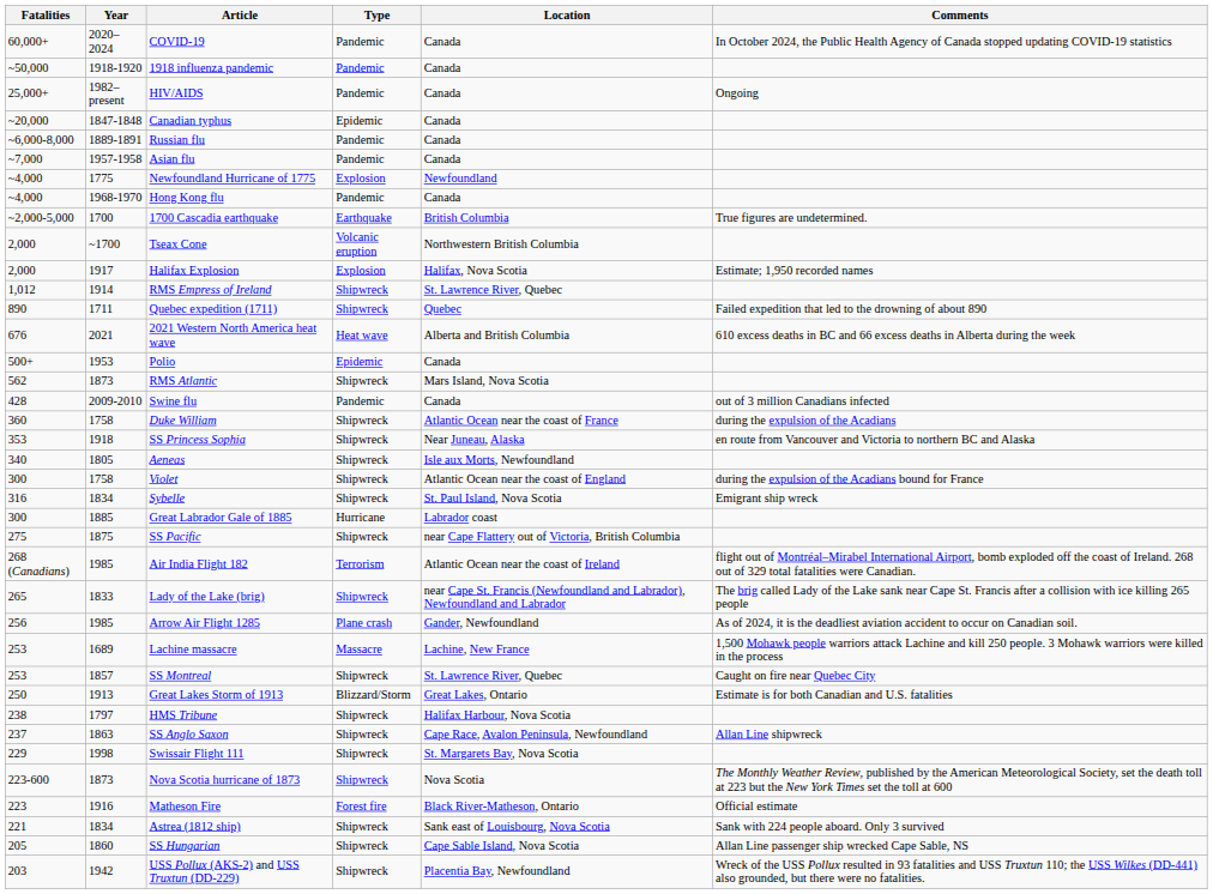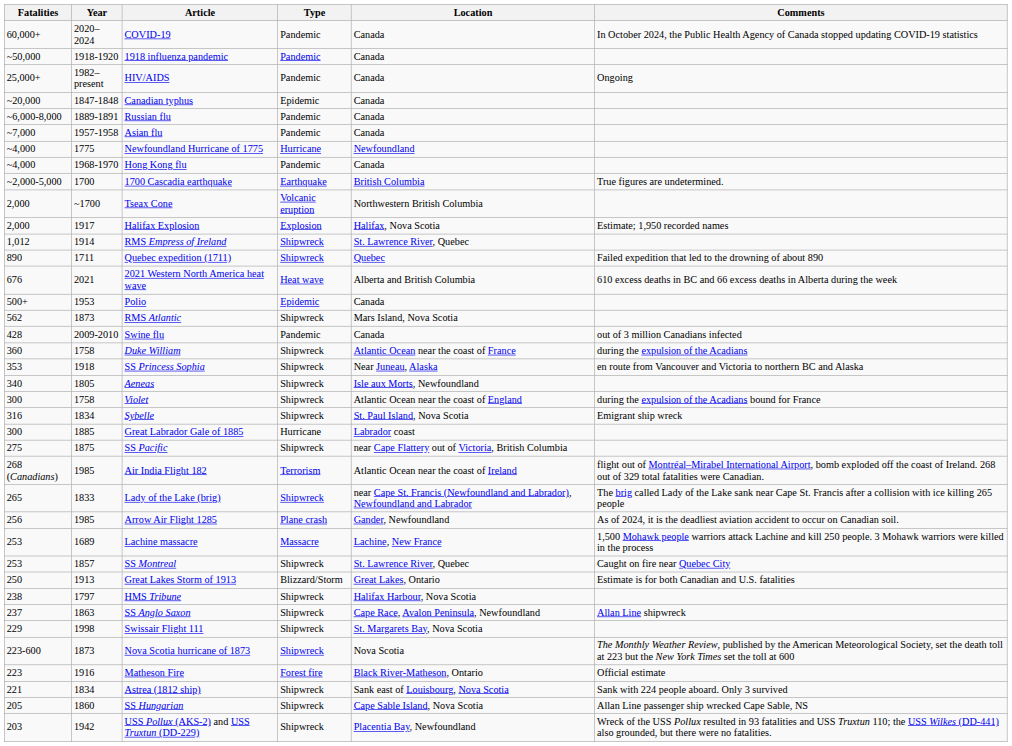 <table class="wikitable sortable sticky-header" style=text-align:left" style="margin:1em auto;">
 <tr>
 <th data-sort-type="number">Fatalities</th>
 <th>Year</th>
 <th>Article</th>
 <th>Type</th>
 <th>Location</th>
 <th>Comments</th>
 </tr>
 <tr>
 <td>60,000+</td>
 <td>2020–2024</td>
 <td><a href='#'>COVID-19</a></td>
 <td>Pandemic</td>
 <td>Canada</td>
 <td>In October 2024, the Public Health Agency of Canada stopped updating COVID-19 statistics</td>
 </tr>
 <tr>
 <td>~50,000</td>
 <td>1918-1920</td>
 <td><a href='#'>1918 influenza pandemic</a></td>
 <td><a href='#'>Pandemic</a></td>
 <td>Canada</td>
 <td></td>
 </tr>
 <tr>
 <td>25,000+</td>
 <td>1982–present</td>
 <td><a href='#'>HIV/AIDS</a></td>
 <td>Pandemic</td>
 <td>Canada</td>
 <td>Ongoing</td>
 </tr>
 <tr>
 <td>~20,000</td>
 <td>1847-1848</td>
 <td><a href='#'>Canadian typhus</a></td>
 <td>Epidemic</td>
 <td>Canada</td>
 <td></td>
 </tr>
 <tr>
 <td>~6,000-8,000</td>
 <td>1889-1891</td>
 <td><a href='#'>Russian flu</a></td>
 <td>Pandemic</td>
 <td>Canada</td>
 <td></td>
 </tr>
 <tr>
 <td>~7,000</td>
 <td>1957-1958</td>
 <td><a href='#'>Asian flu</a></td>
 <td>Pandemic</td>
 <td>Canada</td>
 <td></td>
 </tr>
 <tr>
 <td>~4,000</td>
 <td>1775</td>
 <td><a href='#'>Newfoundland Hurricane of 1775</a></td>
-<td><a href='#'>Explosion</a></td>
+<td><a href='#'>Hurricane</a></td>
 <td><a href='#'>Newfoundland</a></td>
 <td></td>
 </tr>
 <tr>
 <td>~4,000</td>
 <td>1968-1970</td>
 <td><a href='#'>Hong Kong flu</a></td>
 <td>Pandemic</td>
 <td>Canada</td>
 <td></td>
 </tr>
 <tr>
 <td>~2,000-5,000</td>
 <td>1700</td>
 <td><a href='#'>1700 Cascadia earthquake</a></td>
 <td><a href='#'>Earthquake</a></td>
 <td><a href='#'>British Columbia</a></td>
 <td>True figures are undetermined.</td>
 </tr>
 <tr>
 <td>2,000</td>
 <td>~1700</td>
 <td><a href='#'>Tseax Cone</a></td>
 <td><a href='#'>Volcanic eruption</a></td>
 <td>Northwestern British Columbia</td>
 <td></td>
 </tr>
 <tr>
 <td>2,000</td>
 <td>1917</td>
 <td><a href='#'>Halifax Explosion</a></td>
 <td><a href='#'>Explosion</a></td>
 <td><a href='#'>Halifax</a>, Nova Scotia</td>
 <td>Estimate; 1,950 recorded names</td>
 </tr>
 <tr>
 <td>1,012</td>
 <td>1914</td>
 <td><a href='#'>RMS <em>Empress of Ireland</em></a></td>
 <td><a href='#'>Shipwreck</a></td>
 <td><a href='#'>St. Lawrence River</a>, Quebec</td>
 <td></td>
 </tr>
 <tr>
 <td>890</td>
 <td>1711</td>
 <td><a href='#'>Quebec expedition (1711)</a></td>
 <td><a href='#'>Shipwreck</a></td>
 <td><a href='#'>Quebec</a></td>
 <td>Failed expedition that led to the drowning of about 890</td>
 </tr>
 <tr>
 <td>676</td>
 <td>2021</td>
 <td><a href='#'>2021 Western North America heat wave</a></td>
 <td><a href='#'>Heat wave</a></td>
 <td>Alberta and British Columbia</td>
 <td>610 excess deaths in BC and 66 excess deaths in Alberta during the week</td>
 </tr>
 <tr>
 <td>500+</td>
 <td>1953</td>
 <td><a href='#'>Polio</a></td>
 <td><a href='#'>Epidemic</a></td>
 <td>Canada</td>
 <td></td>
 </tr>
 <tr>
 <td>562</td>
 <td>1873</td>
 <td><a href='#'>RMS <em>Atlantic</em></a></td>
 <td>Shipwreck</td>
 <td>Mars Island, Nova Scotia</td>
 <td></td>
 </tr>
 <tr>
 <td>428</td>
 <td>2009-2010</td>
 <td><a href='#'>Swine flu</a></td>
 <td>Pandemic</td>
 <td>Canada</td>
 <td>out of 3 million Canadians infected</td>
 </tr>
 <tr>
 <td>360</td>
 <td>1758</td>
 <td><a href='#'><em>Duke William</em></a></td>
 <td>Shipwreck</td>
 <td><a href='#'>Atlantic Ocean</a> near the coast of <a href='#'>France</a></td>
 <td>during the <a href='#'>expulsion of the Acadians</a></td>
 </tr>
 <tr>
 <td>353</td>
 <td>1918</td>
 <td><a href='#'>SS <em>Princess Sophia</em></a></td>
 <td>Shipwreck</td>
 <td>Near <a href='#'>Juneau</a>, <a href='#'>Alaska</a></td>
 <td>en route from Vancouver and Victoria to northern BC and Alaska</td>
 </tr>
 <tr>
 <td>340</td>
 <td>1805</td>
 <td><a href='#'><em>Aeneas</em></a></td>
 <td>Shipwreck</td>
 <td><a href='#'>Isle aux Morts</a>, Newfoundland</td>
 <td></td>
 </tr>
 <tr>
 <td>300</td>
 <td>1758</td>
 <td><a href='#'><em>Violet</em></a></td>
 <td>Shipwreck</td>
 <td>Atlantic Ocean near the coast of <a href='#'>England</a></td>
 <td>during the <a href='#'>expulsion of the Acadians</a> bound for France</td>
 </tr>
 <tr>
 <td>316</td>
 <td>1834</td>
 <td><em><a href='#'>Sybelle</a></em></td>
 <td>Shipwreck</td>
 <td><a href='#'>St. Paul Island</a>, Nova Scotia</td>
 <td>Emigrant ship wreck</td>
 </tr>
 <tr>
 <td>300</td>
 <td>1885</td>
 <td><a href='#'>Great Labrador Gale of 1885</a></td>
 <td>Hurricane</td>
 <td><a href='#'>Labrador</a> coast</td>
 <td></td>
 </tr>
 <tr>
 <td>275</td>
 <td>1875</td>
 <td><a href='#'>SS <em>Pacific</em></a></td>
 <td>Shipwreck</td>
 <td>near <a href='#'>Cape Flattery</a> out of <a href='#'>Victoria</a>, British Columbia</td>
 <td></td>
 </tr>
 <tr>
 <td>268 (<em>Canadians</em>)</td>
 <td>1985</td>
 <td><a href='#'>Air India Flight 182</a></td>
 <td><a href='#'>Terrorism</a></td>
 <td>Atlantic Ocean near the coast of <a href='#'>Ireland</a></td>
 <td>flight out of <a href='#'>Montréal–Mirabel International Airport</a>, bomb exploded off the coast of Ireland. 268 out of 329 total fatalities were Canadian.</td>
 </tr>
 <tr>
 <td>265</td>
 <td>1833</td>
 <td><a href='#'>Lady of the Lake (brig)</a></td>
 <td><a href='#'>Shipwreck</a></td>
 <td>near <a href='#'>Cape St. Francis (Newfoundland and Labrador)</a>, <a href='#'>Newfoundland and Labrador</a></td>
 <td>The <a href='#'>brig</a> called Lady of the Lake sank near Cape St. Francis after a collision with ice killing 265 people</td>
 </tr>
 <tr>
 <td>256</td>
 <td>1985</td>
 <td><a href='#'>Arrow Air Flight 1285</a></td>
 <td><a href='#'>Plane crash</a></td>
 <td><a href='#'>Gander</a>, Newfoundland</td>
 <td>As of 2024, it is the deadliest aviation accident to occur on Canadian soil.</td>
 </tr>
 <tr>
 <td>253</td>
 <td>1689</td>
 <td><a href='#'>Lachine massacre</a></td>
 <td><a href='#'>Massacre</a></td>
 <td><a href='#'>Lachine</a>, <a href='#'>New France</a></td>
 <td>1,500 <a href='#'>Mohawk people</a> warriors attack Lachine and kill 250 people. 3 Mohawk warriors were killed in the process</td>
 </tr>
 <tr>
 <td>253</td>
 <td>1857</td>
 <td><a href='#'>SS <em>Montreal</em></a></td>
 <td>Shipwreck</td>
 <td><a href='#'>St. Lawrence River</a>, Quebec</td>
 <td>Caught on fire near <a href='#'>Quebec City</a></td>
 </tr>
 <tr>
 <td>250</td>
 <td>1913</td>
 <td><a href='#'>Great Lakes Storm of 1913</a></td>
 <td>Blizzard/Storm</td>
 <td><a href='#'>Great Lakes</a>, Ontario</td>
 <td>Estimate is for both Canadian and U.S. fatalities</td>
 </tr>
 <tr>
 <td>238</td>
 <td>1797</td>
 <td><a href='#'>HMS <em>Tribune</em></a></td>
 <td>Shipwreck</td>
 <td><a href='#'>Halifax Harbour</a>, Nova Scotia</td>
 <td></td>
 </tr>
 <tr>
 <td>237</td>
 <td>1863</td>
 <td><a href='#'>SS <em>Anglo Saxon</em></a></td>
 <td>Shipwreck</td>
 <td><a href='#'>Cape Race</a>, <a href='#'>Avalon Peninsula</a>, Newfoundland</td>
 <td><a href='#'>Allan Line</a> shipwreck</td>
 </tr>
 <tr>
 <td>229</td>
 <td>1998</td>
 <td><a href='#'>Swissair Flight 111</a></td>
 <td>Shipwreck</td>
 <td><a href='#'>St. Margarets Bay</a>, Nova Scotia</td>
 <td></td>
 </tr>
 <tr>
 <td>223-600</td>
 <td>1873</td>
 <td><a href='#'>Nova Scotia hurricane of 1873</a></td>
 <td><a href='#'>Shipwreck</a></td>
 <td>Nova Scotia</td>
 <td><em>The Monthly Weather Review</em>, published by the American Meteorological Society, set the death toll at 223 but the <em>New York Times</em> set the toll at 600</td>
 </tr>
 <tr>
 <td>223</td>
 <td>1916</td>
 <td><a href='#'>Matheson Fire</a></td>
 <td><a href='#'>Forest fire</a></td>
 <td><a href='#'>Black River-Matheson</a>, Ontario</td>
 <td>Official estimate</td>
 </tr>
 <tr>
 <td>221</td>
 <td>1834</td>
 <td><a href='#'>Astrea (1812 ship)</a></td>
 <td>Shipwreck</td>
 <td>Sank east of <a href='#'>Louisbourg</a>, <a href='#'>Nova Scotia</a></td>
 <td>Sank with 224 people aboard. Only 3 survived</td>
 </tr>
 <tr>
 <td>205</td>
 <td>1860</td>
 <td><a href='#'>SS <em>Hungarian</em></a></td>
 <td>Shipwreck</td>
 <td><a href='#'>Cape Sable Island</a>, Nova Scotia</td>
 <td>Allan Line passenger ship wrecked Cape Sable, NS</td>
 </tr>
 <tr>
 <td>203</td>
 <td>1942</td>
 <td><a href='#'>USS <em>Pollux</em> (AKS-2)</a> and <a href='#'>USS <em>Truxtun</em> (DD-229)</a></td>
 <td>Shipwreck</td>
 <td><a href='#'>Placentia Bay</a>, Newfoundland</td>
 <td>Wreck of the USS <em>Pollux</em> resulted in 93 fatalities and USS <em>Truxtun</em> 110; the <a href='#'>USS <em>Wilkes</em> (DD-441)</a> also grounded, but there were no fatalities.</td>
 </tr>
 </table>
